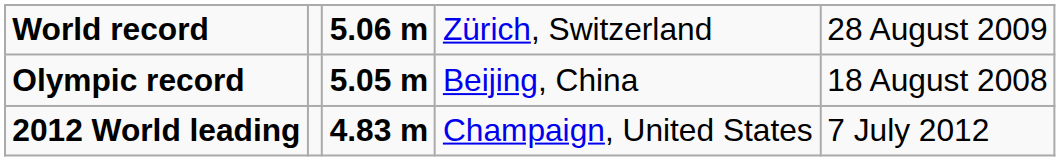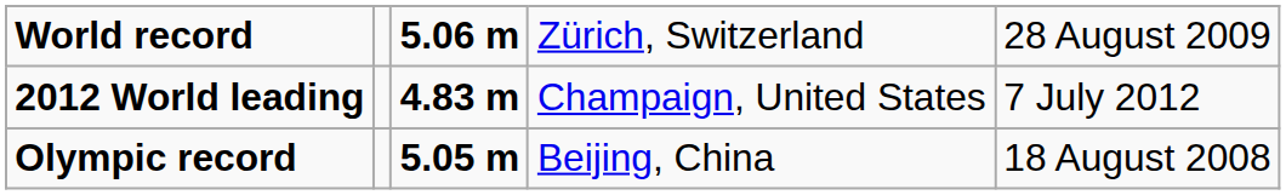 <table class="wikitable">
 <tr>
 <td><strong>World record</strong></td>
 <td></td>
 <td><strong>5.06 m</strong></td>
 <td><a href='#'>Zürich</a>, Switzerland</td>
 <td>28 August 2009</td>
 </tr>
 <tr>
+<td><strong>2012 World leading</strong></td>
+<td></td>
+<td><strong>4.83 m</strong></td>
+<td><a href='#'>Champaign</a>, United States</td>
+<td>7 July 2012</td>
+</tr>
+<tr>
 <td><strong>Olympic record</strong></td>
 <td></td>
 <td><strong>5.05 m</strong></td>
 <td><a href='#'>Beijing</a>, China</td>
 <td>18 August 2008</td>
 </tr>
-<tr>
-<td><strong>2012 World leading</strong></td>
-<td></td>
-<td><strong>4.83 m</strong></td>
-<td><a href='#'>Champaign</a>, United States</td>
-<td>7 July 2012</td>
-</tr>
 </table>
